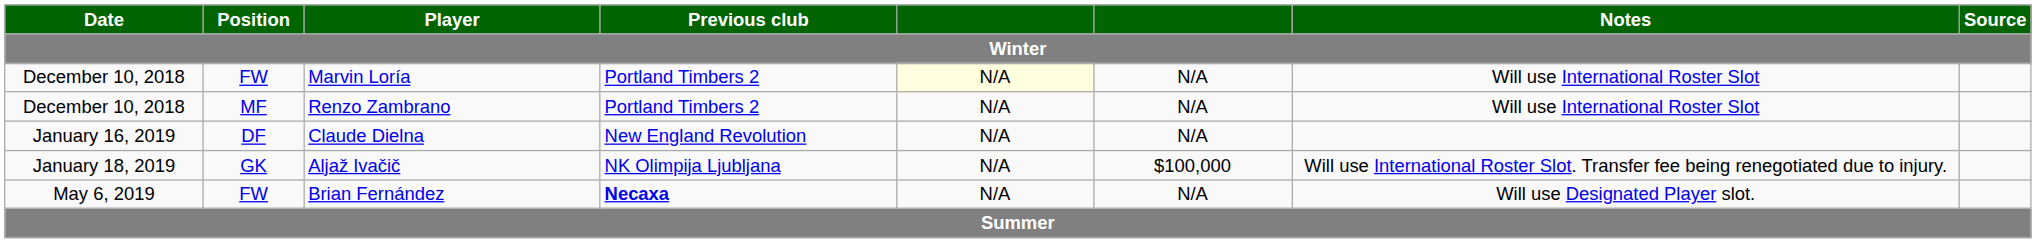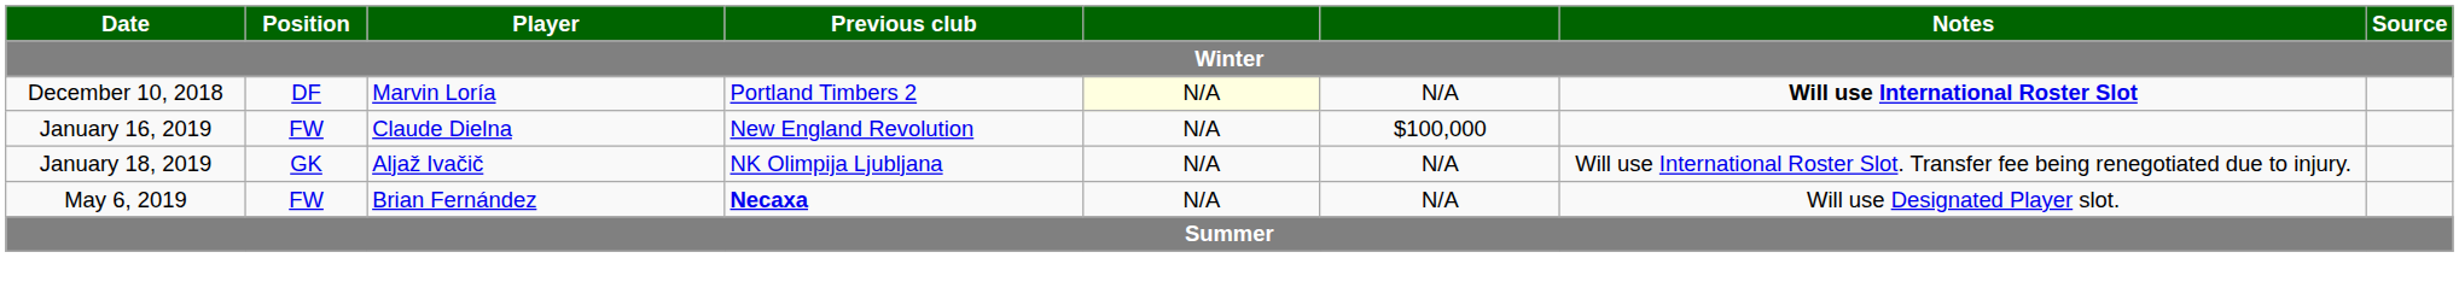 <table class="wikitable" style="text-align:center; font-size:90%; width:100%;">
 <tr>
 <th style="background:darkgreen; color:white; text-align:center; width:10%">Date</th>
 <th style="background:darkgreen; color:white; text-align:center; width:5%">Position</th>
 <th style="background:darkgreen; color:white; text-align:center; width:15%">Player</th>
 <th style="background:darkgreen; color:white; text-align:center; width:15%">Previous club</th>
 <th style="background:darkgreen; color:white; text-align:center; width:10%"></th>
 <th style="background:darkgreen; color:white; text-align:center; width:10%"></th>
 <th style="background:darkgreen; color:white; text-align:center; width:34%">Notes</th>
 <th style="background:darkgreen; color:white; text-align:center; width:1%">Source</th>
 </tr>
 <tr>
 <th colspan="8" style="background:gray; color:white; text-align:center;">Winter</th>
 </tr>
 <tr>
 </tr>
 <tr>
 <td style="text-align:center;">December 10, 2018</td>
-<td style="text-align:center;"><a href='#'>FW</a></td>
+<td style="text-align:center;"><a href='#'>DF</a></td>
 <td align=left> <a href='#'>Marvin Loría</a></td>
 <td align=left> <a href='#'>Portland Timbers 2</a></td>
 <td style="background: lightyellow; text-align:center;">N/A</td>
 <td style="text-align:center;">N/A</td>
-<td>Will use <a href='#'>International Roster Slot</a></td>
-<td style="text-align:center;"></td>
-</tr>
-<tr>
-<td style="text-align:center;">December 10, 2018</td>
-<td style="text-align:center;"><a href='#'>MF</a></td>
-<td align=left> <a href='#'>Renzo Zambrano</a></td>
-<td align=left> <a href='#'>Portland Timbers 2</a></td>
-<td style="text-align:center;">N/A</td>
-<td style="text-align:center;">N/A</td>
-<td>Will use <a href='#'>International Roster Slot</a></td>
+<td><strong>Will use <a href='#'>International Roster Slot</a></strong></td>
 <td style="text-align:center;"></td>
 </tr>
 <tr>
 <td style="text-align:center;">January 16, 2019</td>
-<td style="text-align:center;"><a href='#'>DF</a></td>
+<td style="text-align:center;"><a href='#'>FW</a></td>
 <td align=left> <a href='#'>Claude Dielna</a></td>
 <td align=left> <a href='#'>New England Revolution</a></td>
 <td style="text-align:center;">N/A</td>
-<td style="text-align:center;">N/A</td>
+<td style="text-align:center;">$100,000</td>
 <td></td>
 <td style="text-align:center;"></td>
 </tr>
 <tr>
 <td style="text-align:center;">January 18, 2019</td>
 <td style="text-align:center;"><a href='#'>GK</a></td>
 <td align=left> <a href='#'>Aljaž Ivačič</a></td>
 <td align=left> <a href='#'>NK Olimpija Ljubljana</a></td>
 <td style="text-align:center;">N/A</td>
-<td style="text-align:center;">$100,000</td>
+<td style="text-align:center;">N/A</td>
 <td>Will use <a href='#'>International Roster Slot</a>.  Transfer fee being renegotiated due to injury.</td>
 <td style="text-align:center;"></td>
 </tr>
 <tr>
 <td style="text-align:center;">May 6, 2019</td>
 <td style="text-align:center;"><a href='#'>FW</a></td>
 <td align=left> <a href='#'>Brian Fernández</a></td>
 <td align=left><strong> <a href='#'>Necaxa</a></strong></td>
 <td style="text-align:center;">N/A</td>
 <td style="text-align:center;">N/A</td>
 <td>Will use <a href='#'>Designated Player</a> slot.</td>
 <td style="text-align:center;"></td>
 </tr>
 <tr>
 <th colspan="8" style="background:gray; color:white; text-align:center;">Summer</th>
 </tr>
 </table>
